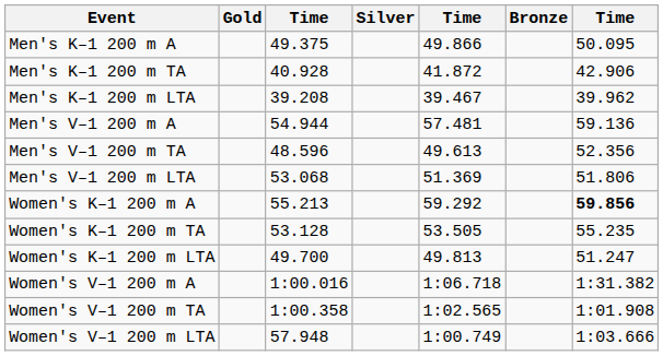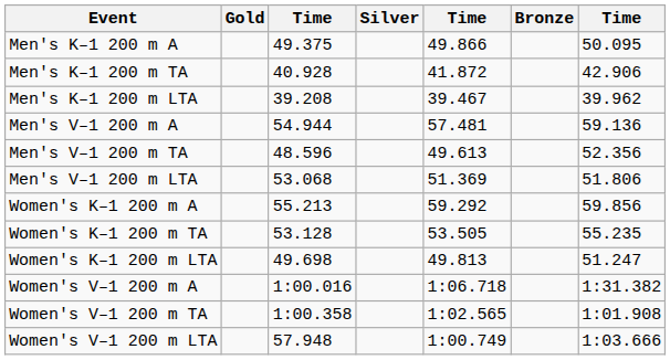 <table class="wikitable">
 <tr>
 <th>Event</th>
 <th bgcolor="gold">Gold</th>
 <th bgcolor="EFEFEF">Time</th>
 <th bgcolor="silver">Silver</th>
 <th bgcolor="EFEFEF">Time</th>
 <th bgcolor="CC9966">Bronze</th>
 <th bgcolor="EFEFEF">Time</th>
 </tr>
 <tr>
 <td>Men's K–1 200 m A</td>
 <td></td>
 <td>49.375</td>
 <td></td>
 <td>49.866</td>
 <td></td>
 <td>50.095</td>
 </tr>
 <tr>
 <td>Men's K–1 200 m TA</td>
 <td></td>
 <td>40.928</td>
 <td></td>
 <td>41.872</td>
 <td></td>
 <td>42.906</td>
 </tr>
 <tr>
 <td>Men's K–1 200 m LTA</td>
 <td></td>
 <td>39.208</td>
 <td></td>
 <td>39.467</td>
 <td></td>
 <td>39.962</td>
 </tr>
 <tr>
 <td>Men's V–1 200 m A</td>
 <td></td>
 <td>54.944</td>
 <td></td>
 <td>57.481</td>
 <td></td>
 <td>59.136</td>
 </tr>
 <tr>
 <td>Men's V–1 200 m TA</td>
 <td></td>
 <td>48.596</td>
 <td></td>
 <td>49.613</td>
 <td></td>
 <td>52.356</td>
 </tr>
 <tr>
 <td>Men's V–1 200 m LTA</td>
 <td></td>
 <td>53.068</td>
 <td></td>
 <td>51.369</td>
 <td></td>
 <td>51.806</td>
 </tr>
 <tr>
 <td>Women's K–1 200 m A</td>
 <td></td>
 <td>55.213</td>
 <td></td>
 <td>59.292</td>
 <td></td>
-<td><strong>59.856</strong></td>
+<td>59.856</td>
 </tr>
 <tr>
 <td>Women's K–1 200 m TA</td>
 <td></td>
 <td>53.128</td>
 <td></td>
 <td>53.505</td>
 <td></td>
 <td>55.235</td>
 </tr>
 <tr>
 <td>Women's K–1 200 m LTA</td>
 <td></td>
-<td>49.700</td>
+<td>49.698</td>
 <td></td>
 <td>49.813</td>
 <td></td>
 <td>51.247</td>
 </tr>
 <tr>
 <td>Women's V–1 200 m A</td>
 <td></td>
 <td>1:00.016</td>
 <td></td>
 <td>1:06.718</td>
 <td></td>
 <td>1:31.382</td>
 </tr>
 <tr>
 <td>Women's V–1 200 m TA</td>
 <td></td>
 <td>1:00.358</td>
 <td></td>
 <td>1:02.565</td>
 <td></td>
 <td>1:01.908</td>
 </tr>
 <tr>
 <td>Women's V–1 200 m LTA</td>
 <td></td>
 <td>57.948</td>
 <td></td>
 <td>1:00.749</td>
 <td></td>
 <td>1:03.666</td>
 </tr>
 </table>
